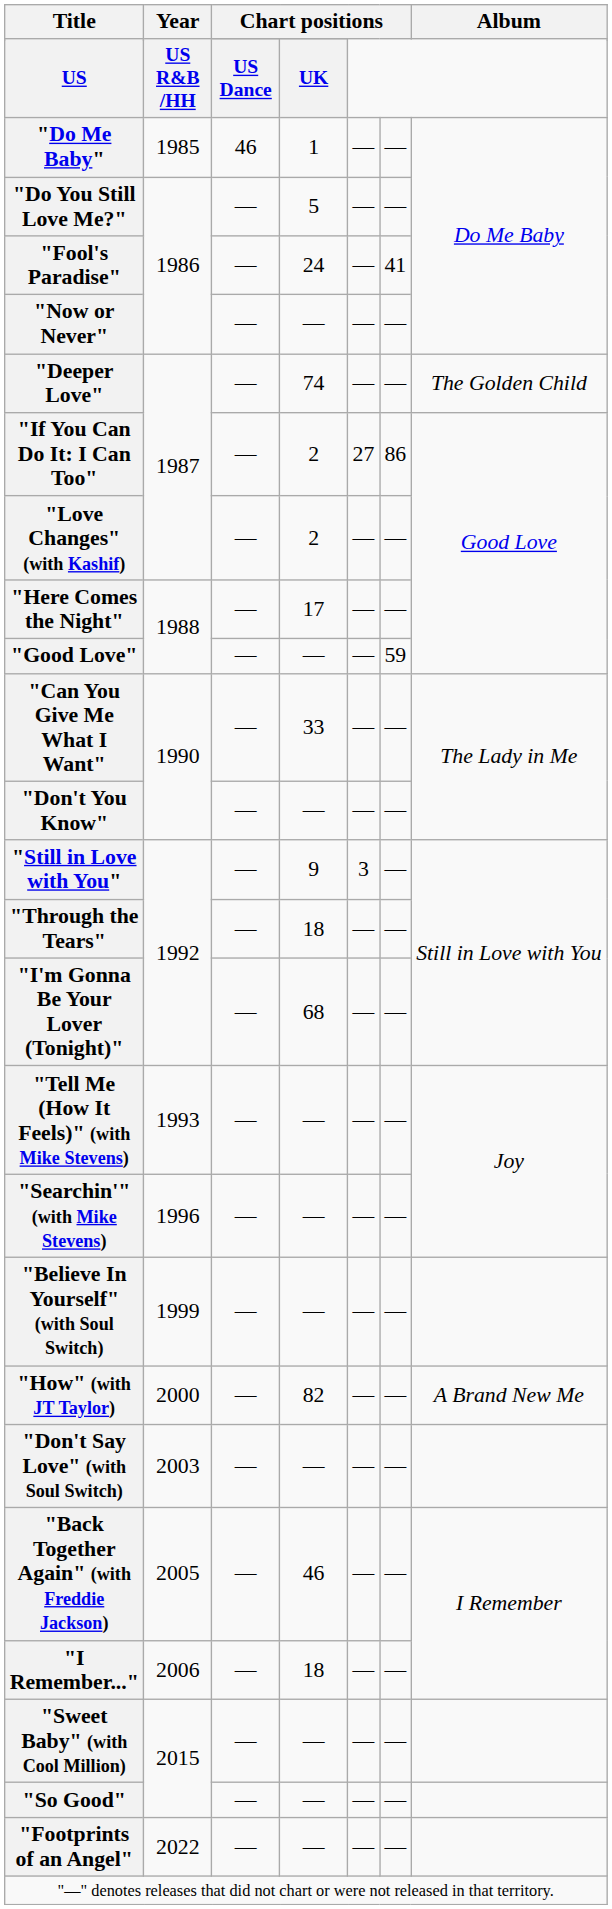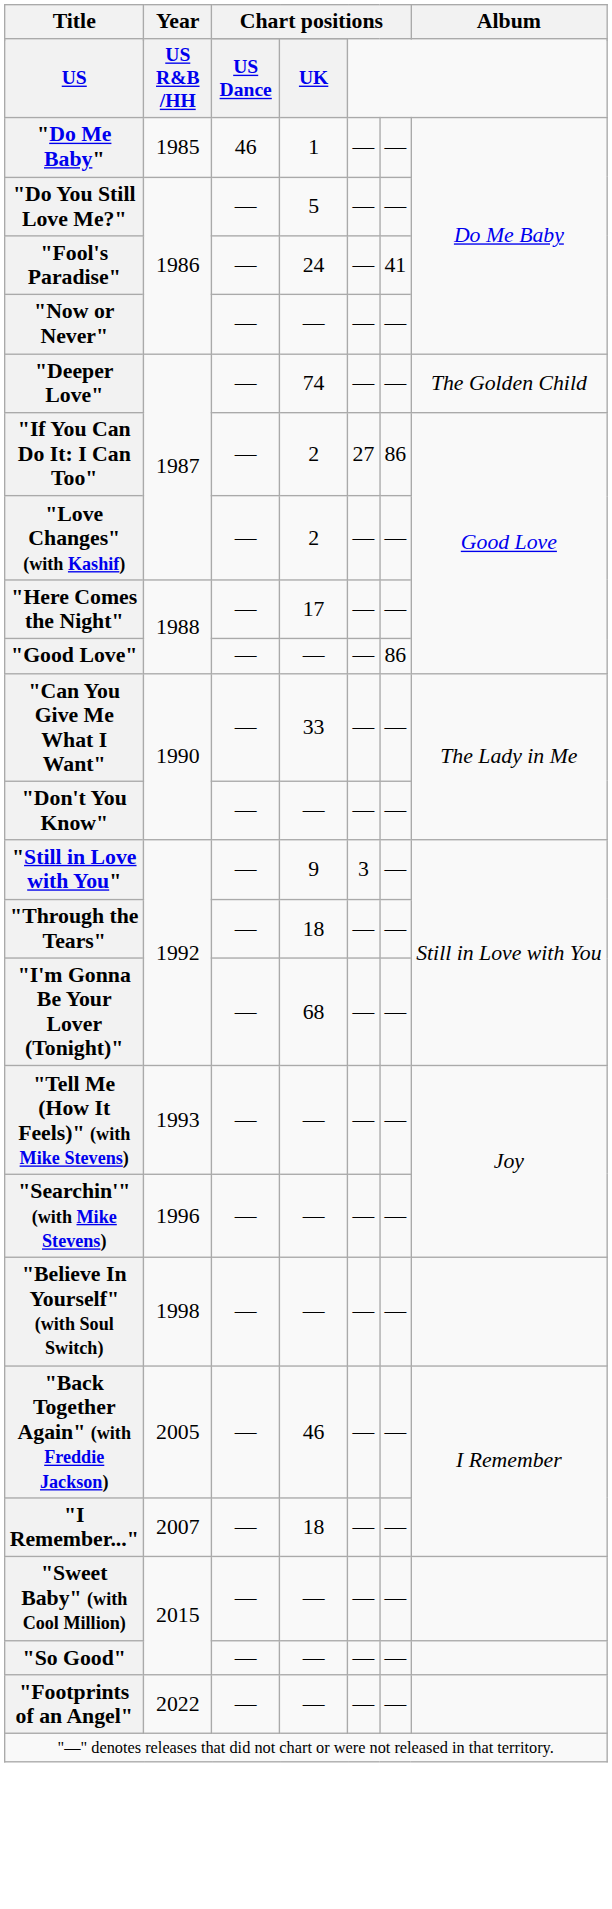 <table class="wikitable plainrowheaders" style="text-align:center;" border="1">
 <tr>
 <th scope="col" rowspan="2">Title</th>
 <th scope="col" rowspan="2">Year</th>
 <th scope="col" colspan="4">Chart positions</th>
 <th rowspan="2">Album</th>
 </tr>
 <tr>
 </tr>
 <tr>
 <th scope="col" style="width:3em;font-size:90%;"><a href='#'>US</a><br></th>
 <th scope="col" style="width:3em;font-size:90%;"><a href='#'>US<br>R&B<br>/HH</a><br></th>
 <th scope="col" style="width:3em;font-size:90%;"><a href='#'>US<br>Dance</a><br></th>
 <th scope="col" style="width:3em;font-size:90%;"><a href='#'>UK</a><br></th>
 </tr>
 <tr>
 <th scope="row">"<a href='#'>Do Me Baby</a>"</th>
 <td rowspan="1">1985</td>
 <td>46</td>
 <td>1</td>
 <td>—</td>
 <td>—</td>
 <td rowspan="4"><em><a href='#'>Do Me Baby</a></em></td>
 </tr>
 <tr>
 <th scope="row">"Do You Still Love Me?"</th>
 <td rowspan="3">1986</td>
 <td>—</td>
 <td>5</td>
 <td>—</td>
 <td>—</td>
 </tr>
 <tr>
 <th scope="row">"Fool's Paradise"</th>
 <td>—</td>
 <td>24</td>
 <td>—</td>
 <td>41</td>
 </tr>
 <tr>
 <th scope="row">"Now or Never"</th>
 <td>—</td>
 <td>—</td>
 <td>—</td>
 <td>—</td>
 </tr>
 <tr>
 <th scope="row">"Deeper Love"</th>
 <td rowspan="3">1987</td>
 <td>—</td>
 <td>74</td>
 <td>—</td>
 <td>—</td>
 <td><em>The Golden Child</em></td>
 </tr>
 <tr>
 <th scope="row">"If You Can Do It: I Can Too"</th>
 <td>—</td>
 <td>2</td>
 <td>27</td>
 <td>86</td>
 <td rowspan="4"><em><a href='#'>Good Love</a></em></td>
 </tr>
 <tr>
 <th scope="row">"Love Changes" <small>(with <a href='#'>Kashif</a>)</small></th>
 <td>—</td>
 <td>2</td>
 <td>—</td>
 <td>—</td>
 </tr>
 <tr>
 <th scope="row">"Here Comes the Night"</th>
 <td rowspan="2">1988</td>
 <td>—</td>
 <td>17</td>
 <td>—</td>
 <td>—</td>
 </tr>
 <tr>
 <th scope="row">"Good Love"</th>
 <td>—</td>
 <td>—</td>
 <td>—</td>
-<td>59</td>
+<td>86</td>
 </tr>
 <tr>
 <th scope="row">"Can You Give Me What I Want"</th>
 <td rowspan="2">1990</td>
 <td>—</td>
 <td>33</td>
 <td>—</td>
 <td>—</td>
 <td rowspan="2"><em>The Lady in Me</em></td>
 </tr>
 <tr>
 <th scope="row">"Don't You Know"</th>
 <td>—</td>
 <td>—</td>
 <td>—</td>
 <td>—</td>
 </tr>
 <tr>
 <th scope="row">"<a href='#'>Still in Love with You</a>"</th>
 <td rowspan="3">1992</td>
 <td>—</td>
 <td>9</td>
 <td>3</td>
 <td>—</td>
 <td rowspan="3"><em>Still in Love with You</em></td>
 </tr>
 <tr>
 <th scope="row">"Through the Tears"</th>
 <td>—</td>
 <td>18</td>
 <td>—</td>
 <td>—</td>
 </tr>
 <tr>
 <th scope="row">"I'm Gonna Be Your Lover (Tonight)"</th>
 <td>—</td>
 <td>68</td>
 <td>—</td>
 <td>—</td>
 </tr>
 <tr>
 <th scope="row">"Tell Me (How It Feels)" <small>(with <a href='#'>Mike Stevens</a>)</small></th>
 <td>1993</td>
 <td>—</td>
 <td>—</td>
 <td>—</td>
 <td>—</td>
 <td rowspan="2"><em>Joy</em></td>
 </tr>
 <tr>
 <th scope="row">"Searchin'" <small>(with <a href='#'>Mike Stevens</a>)</small></th>
 <td>1996</td>
 <td>—</td>
 <td>—</td>
 <td>—</td>
 <td>—</td>
 </tr>
 <tr>
 <th scope="row">"Believe In Yourself" <small>(with Soul Switch)</small></th>
-<td>1999</td>
-<td>—</td>
-<td>—</td>
-<td>—</td>
-<td>—</td>
-<td></td>
-</tr>
-<tr>
-<th scope="row">"How" <small>(with <a href='#'>JT Taylor</a>)</small></th>
-<td rowspan="1">2000</td>
-<td>—</td>
-<td>82</td>
-<td>—</td>
-<td>—</td>
-<td rowspan="1"><em>A Brand New Me</em></td>
-</tr>
-<tr>
-<th scope="row">"Don't Say Love" <small>(with Soul Switch)</small></th>
-<td rowspan="1">2003</td>
+<td>1998</td>
 <td>—</td>
 <td>—</td>
 <td>—</td>
 <td>—</td>
 <td></td>
 </tr>
 <tr>
 <th scope="row">"Back Together Again" <small>(with <a href='#'>Freddie Jackson</a>)</small></th>
 <td rowspan="1">2005</td>
 <td>—</td>
 <td>46</td>
 <td>—</td>
 <td>—</td>
 <td rowspan="2"><em>I Remember</em></td>
 </tr>
 <tr>
 <th scope="row">"I Remember..."</th>
-<td rowspan="1">2006</td>
+<td rowspan="1">2007</td>
 <td>—</td>
 <td>18</td>
 <td>—</td>
 <td>—</td>
 </tr>
 <tr>
 <th scope="row">"Sweet Baby" <small>(with Cool Million)</small></th>
 <td rowspan="2">2015</td>
 <td>—</td>
 <td>—</td>
 <td>—</td>
 <td>—</td>
 <td></td>
 </tr>
 <tr>
 <th scope="row">"So Good"</th>
 <td>—</td>
 <td>—</td>
 <td>—</td>
 <td>—</td>
 <td></td>
 </tr>
 <tr>
 <th scope="row">"Footprints of an Angel"</th>
 <td>2022</td>
 <td>—</td>
 <td>—</td>
 <td>—</td>
 <td>—</td>
 <td></td>
 </tr>
 <tr>
 <td colspan="7" style="text-align:center; font-size:9pt;">"—" denotes releases that did not chart or were not released in that territory.</td>
 </tr>
 </table>
